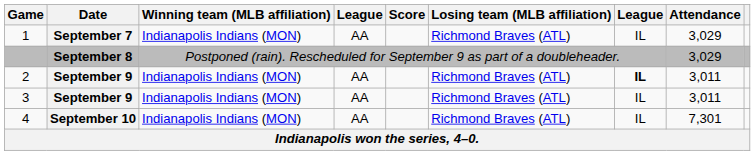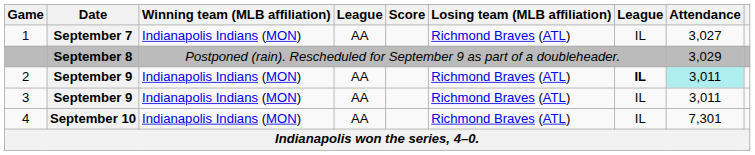 <table class="wikitable sortable plainrowheaders" style="text-align:center;">
 <tr>
 <th scope="col">Game</th>
 <th scope="col">Date</th>
 <th scope="col">Winning team (MLB affiliation)</th>
 <th scope="col">League</th>
 <th scope="col">Score</th>
 <th scope="col">Losing team (MLB affiliation)</th>
 <th scope="col">League</th>
 <th scope="col">Attendance</th>
 <th scope="col" class="unsortable"></th>
 </tr>
 <tr>
 <td>1</td>
 <th scope="row">September 7</th>
 <td style="text-align:left"><a href='#'>Indianapolis Indians</a> (<a href='#'>MON</a>)</td>
 <td>AA</td>
 <td></td>
 <td style="text-align:left"><a href='#'>Richmond Braves</a> (<a href='#'>ATL</a>)</td>
 <td>IL</td>
-<td>3,029</td>
+<td>3,027</td>
 <td></td>
 </tr>
 <tr style="background:#BBBBBB;">
 <td></td>
 <th scope="row" style="background:#BBBBBB">September 8</th>
 <td colspan="5"><em>Postponed (rain). Rescheduled for September 9 as part of a doubleheader.</em></td>
 <td>3,029</td>
 <td></td>
 </tr>
 <tr>
 <td>2</td>
 <th scope="row">September 9 </th>
 <td style="text-align:left"><a href='#'>Indianapolis Indians</a> (<a href='#'>MON</a>)</td>
 <td>AA</td>
 <td></td>
 <td style="text-align:left"><a href='#'>Richmond Braves</a> (<a href='#'>ATL</a>)</td>
 <td><strong>IL</strong></td>
-<td>3,011</td>
+<td style="background: paleturquoise;">3,011</td>
 <td></td>
 </tr>
 <tr>
 <td>3</td>
 <th scope="row">September 9 </th>
 <td style="text-align:left"><a href='#'>Indianapolis Indians</a> (<a href='#'>MON</a>)</td>
 <td>AA</td>
 <td></td>
 <td style="text-align:left"><a href='#'>Richmond Braves</a> (<a href='#'>ATL</a>)</td>
 <td>IL</td>
 <td>3,011</td>
 <td></td>
 </tr>
 <tr>
 <td>4</td>
 <th scope="row">September 10</th>
 <td style="text-align:left"><a href='#'>Indianapolis Indians</a> (<a href='#'>MON</a>)</td>
 <td>AA</td>
 <td></td>
 <td style="text-align:left"><a href='#'>Richmond Braves</a> (<a href='#'>ATL</a>)</td>
 <td>IL</td>
 <td>7,301</td>
 <td></td>
 </tr>
 <tr class="sortbottom">
 <th scope="row" style="text-align:center" colspan="9"><em>Indianapolis won the series, 4–0.</em></th>
 </tr>
 </table>
